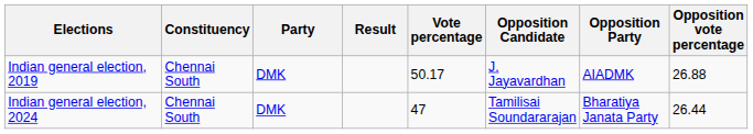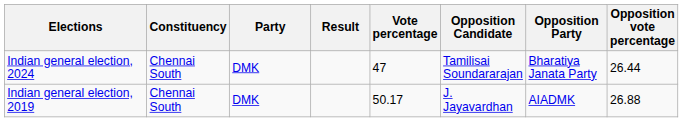 <table class="sortable wikitable">
 <tr>
 <th width=180>Elections</th>
 <th width=100>Constituency</th>
 <th width=100>Party</th>
 <th width=70>Result</th>
 <th width=70>Vote percentage</th>
 <th width=100>Opposition Candidate</th>
 <th width=100>Opposition Party</th>
 <th width=70>Opposition vote percentage</th>
 </tr>
 <tr>
+<td><a href='#'>Indian general election, 2024</a></td>
+<td><a href='#'>Chennai South</a></td>
+<td><a href='#'>DMK</a></td>
+<td></td>
+<td>47</td>
+<td><a href='#'>Tamilisai Soundararajan</a></td>
+<td><a href='#'>Bharatiya Janata Party</a></td>
+<td>26.44</td>
+</tr>
+<tr>
 <td><a href='#'>Indian general election, 2019</a></td>
 <td><a href='#'>Chennai South</a></td>
 <td><a href='#'>DMK</a></td>
 <td></td>
 <td>50.17</td>
 <td><a href='#'>J. Jayavardhan</a></td>
 <td><a href='#'>AIADMK</a></td>
 <td>26.88</td>
 </tr>
-<tr>
-<td><a href='#'>Indian general election, 2024</a></td>
-<td><a href='#'>Chennai South</a></td>
-<td><a href='#'>DMK</a></td>
-<td></td>
-<td>47</td>
-<td><a href='#'>Tamilisai Soundararajan</a></td>
-<td><a href='#'>Bharatiya Janata Party</a></td>
-<td>26.44</td>
-</tr>
 </table>
